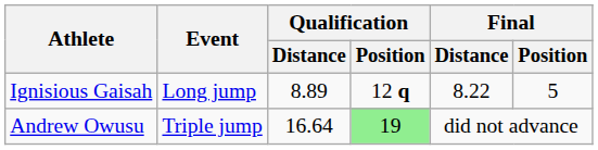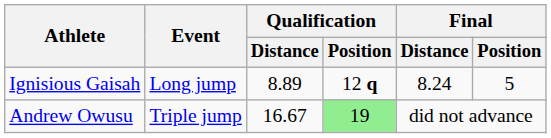 <table class=wikitable style="font-size:90%">
 <tr>
 <th rowspan="2">Athlete</th>
 <th rowspan="2">Event</th>
 <th colspan="2">Qualification</th>
 <th colspan="2">Final</th>
 </tr>
 <tr style="font-size:95%">
 <th>Distance</th>
 <th>Position</th>
 <th>Distance</th>
 <th>Position</th>
 </tr>
 <tr align=center>
 <td align=left><a href='#'>Ignisious Gaisah</a></td>
 <td align=left><a href='#'>Long jump</a></td>
 <td>8.89</td>
 <td>12 <strong>q</strong></td>
-<td>8.22</td>
+<td>8.24</td>
 <td>5</td>
 </tr>
 <tr align=center>
 <td align=left><a href='#'>Andrew Owusu</a></td>
 <td align=left><a href='#'>Triple jump</a></td>
-<td>16.64</td>
+<td>16.67</td>
 <td style="background: lightgreen;">19</td>
 <td colspan=2>did not advance</td>
 </tr>
 </table>
